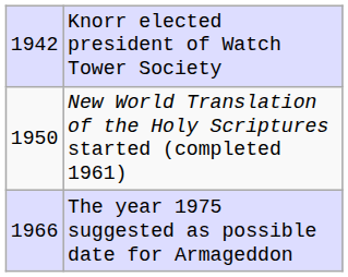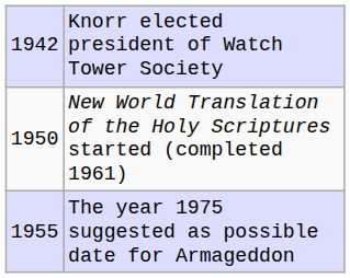 <table style="float: right; margin:10px; font-size: 90%;" class="wikitable" width="200" padding="3">
 <tr style="background:#ddddff">
 <td>1942</td>
 <td>Knorr elected president of Watch Tower Society</td>
 </tr>
 <tr>
 <td>1950</td>
 <td><em>New World Translation of the Holy Scriptures</em> started (completed 1961)</td>
 </tr>
 <tr style="background:#ddddff">
-<td>1966</td>
+<td>1955</td>
 <td>The year 1975 suggested as possible date for Armageddon</td>
 </tr>
 </table>
